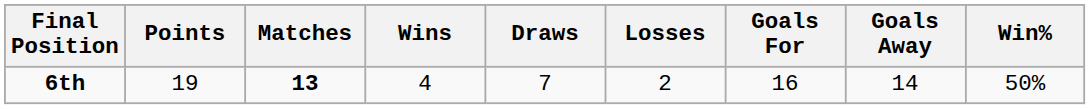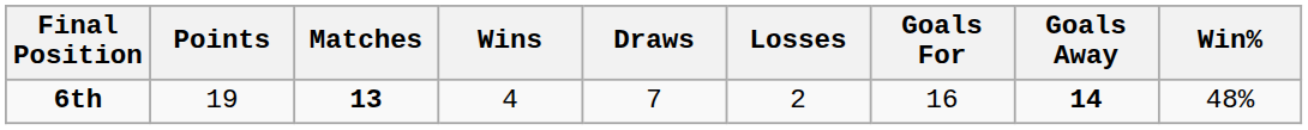 <table class="wikitable" style="font-size: 95%; text-align: center;">
 <tr>
 <th width=60>Final Position</th>
 <th width=60>Points</th>
 <th width=60>Matches</th>
 <th width=60>Wins</th>
 <th width=60>Draws</th>
 <th width=60>Losses</th>
 <th width=60>Goals For</th>
 <th width=60>Goals Away</th>
 <th width=60>Win%</th>
 </tr>
 <tr>
 <td><strong>6th</strong></td>
 <td>19</td>
 <td><strong>13</strong></td>
 <td>4</td>
 <td>7</td>
 <td>2</td>
 <td>16</td>
-<td>14</td>
-<td>50%</td>
+<td><strong>14</strong></td>
+<td>48%</td>
 </tr>
 </table>
